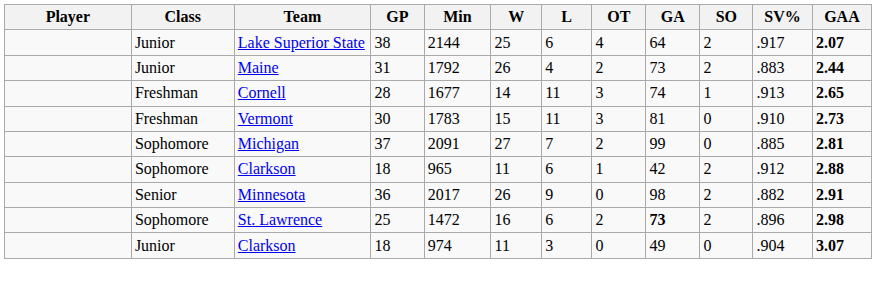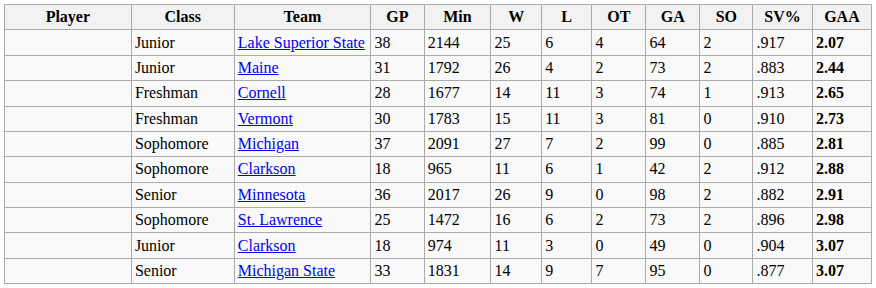 <table class="wikitable sortable">
 <tr>
 <th style="width: 11em;">Player</th>
 <th style="width: 7em;">Class</th>
 <th style="width: 11em;">Team</th>
 <th style="width: 4em;">GP</th>
 <th style="width: 5em;">Min</th>
 <th style="width: 4em;">W</th>
 <th style="width: 4em;">L</th>
 <th style="width: 4em;">OT</th>
 <th style="width: 4em;">GA</th>
 <th style="width: 4em;">SO</th>
 <th style="width: 4em;">SV%</th>
 <th style="width: 4em;">GAA</th>
 </tr>
 <tr>
 <td></td>
 <td>Junior</td>
 <td><a href='#'>Lake Superior State</a></td>
 <td>38</td>
 <td>2144</td>
 <td>25</td>
 <td>6</td>
 <td>4</td>
 <td>64</td>
 <td>2</td>
 <td>.917</td>
 <td><strong>2.07</strong></td>
 </tr>
 <tr>
 <td></td>
 <td>Junior</td>
 <td><a href='#'>Maine</a></td>
 <td>31</td>
 <td>1792</td>
 <td>26</td>
 <td>4</td>
 <td>2</td>
 <td>73</td>
 <td>2</td>
 <td>.883</td>
 <td><strong>2.44</strong></td>
 </tr>
 <tr>
 <td></td>
 <td>Freshman</td>
 <td><a href='#'>Cornell</a></td>
 <td>28</td>
 <td>1677</td>
 <td>14</td>
 <td>11</td>
 <td>3</td>
 <td>74</td>
 <td>1</td>
 <td>.913</td>
 <td><strong>2.65</strong></td>
 </tr>
 <tr>
 <td></td>
 <td>Freshman</td>
 <td><a href='#'>Vermont</a></td>
 <td>30</td>
 <td>1783</td>
 <td>15</td>
 <td>11</td>
 <td>3</td>
 <td>81</td>
 <td>0</td>
 <td>.910</td>
 <td><strong>2.73</strong></td>
 </tr>
 <tr>
 <td></td>
 <td>Sophomore</td>
 <td><a href='#'>Michigan</a></td>
 <td>37</td>
 <td>2091</td>
 <td>27</td>
 <td>7</td>
 <td>2</td>
 <td>99</td>
 <td>0</td>
 <td>.885</td>
 <td><strong>2.81</strong></td>
 </tr>
 <tr>
 <td></td>
 <td>Sophomore</td>
 <td><a href='#'>Clarkson</a></td>
 <td>18</td>
 <td>965</td>
 <td>11</td>
 <td>6</td>
 <td>1</td>
 <td>42</td>
 <td>2</td>
 <td>.912</td>
 <td><strong>2.88</strong></td>
 </tr>
 <tr>
 <td></td>
 <td>Senior</td>
 <td><a href='#'>Minnesota</a></td>
 <td>36</td>
 <td>2017</td>
 <td>26</td>
 <td>9</td>
 <td>0</td>
 <td>98</td>
 <td>2</td>
 <td>.882</td>
 <td><strong>2.91</strong></td>
 </tr>
 <tr>
 <td></td>
 <td>Sophomore</td>
 <td><a href='#'>St. Lawrence</a></td>
 <td>25</td>
 <td>1472</td>
 <td>16</td>
 <td>6</td>
 <td>2</td>
-<td><strong>73</strong></td>
+<td>73</td>
 <td>2</td>
 <td>.896</td>
 <td><strong>2.98</strong></td>
 </tr>
 <tr>
 <td></td>
 <td>Junior</td>
 <td><a href='#'>Clarkson</a></td>
 <td>18</td>
 <td>974</td>
 <td>11</td>
 <td>3</td>
 <td>0</td>
 <td>49</td>
 <td>0</td>
 <td>.904</td>
 <td><strong>3.07</strong></td>
 </tr>
+<tr>
+<td></td>
+<td>Senior</td>
+<td><a href='#'>Michigan State</a></td>
+<td>33</td>
+<td>1831</td>
+<td>14</td>
+<td>9</td>
+<td>7</td>
+<td>95</td>
+<td>0</td>
+<td>.877</td>
+<td><strong>3.07</strong></td>
+</tr>
 </table>
